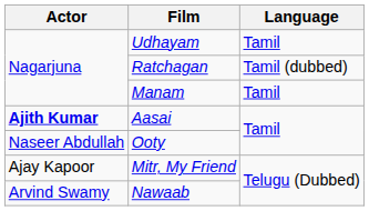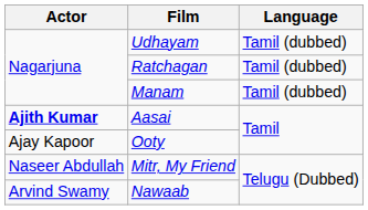 <table class="wikitable sortable">
 <tr>
 <th>Actor</th>
 <th>Film</th>
 <th>Language</th>
 </tr>
 <tr>
 <td rowspan="3"><a href='#'>Nagarjuna</a></td>
 <td><em><a href='#'>Udhayam</a></em></td>
-<td><a href='#'>Tamil</a></td>
+<td><a href='#'>Tamil</a> (dubbed)</td>
 </tr>
 <tr>
 <td><em><a href='#'>Ratchagan</a></em></td>
 <td><a href='#'>Tamil</a> (dubbed)</td>
 </tr>
 <tr>
 <td><em><a href='#'>Manam</a></em></td>
-<td><a href='#'>Tamil</a></td>
+<td><a href='#'>Tamil</a> (dubbed)</td>
 </tr>
 <tr>
 <td><strong><a href='#'>Ajith Kumar</a></strong></td>
 <td><em><a href='#'>Aasai</a></em></td>
 <td rowspan="2"><a href='#'>Tamil</a></td>
 </tr>
 <tr>
-<td><a href='#'>Naseer Abdullah</a></td>
+<td>Ajay Kapoor</td>
 <td><em><a href='#'>Ooty</a></em></td>
 </tr>
 <tr>
-<td>Ajay Kapoor</td>
+<td><a href='#'>Naseer Abdullah</a></td>
 <td><em><a href='#'>Mitr, My Friend</a></em></td>
 <td rowspan="2"><a href='#'>Telugu</a> (Dubbed)</td>
 </tr>
 <tr>
 <td><a href='#'>Arvind Swamy</a></td>
 <td><em><a href='#'>Nawaab</a></em></td>
 </tr>
 </table>
